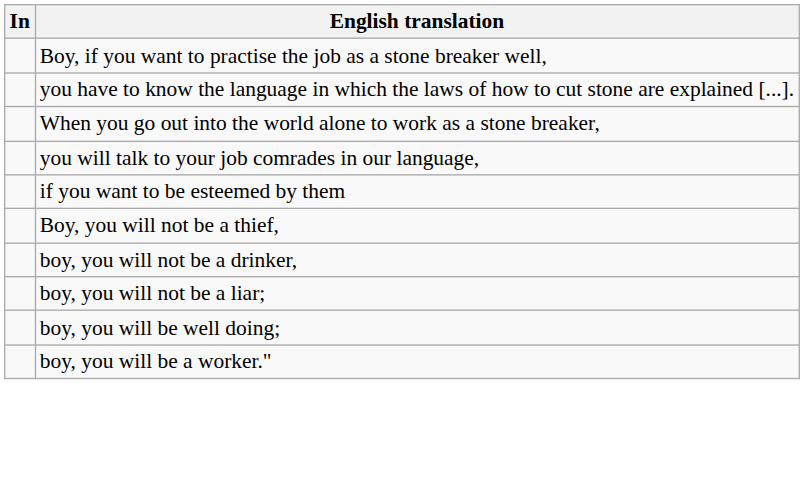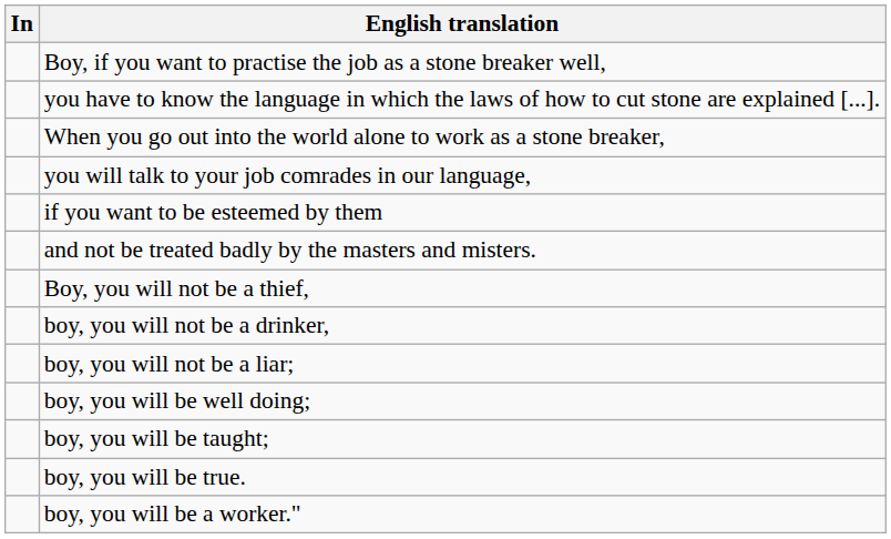 <table class="wikitable">
 <tr>
 <th><strong>In </strong></th>
 <th>English translation</th>
 </tr>
 <tr>
 <td></td>
 <td>Boy, if you want to practise the job as a stone breaker well,</td>
 </tr>
 <tr>
 <td></td>
 <td>you have to know the language in which the laws of how to cut stone are explained [...].</td>
 </tr>
 <tr>
 <td></td>
 <td>When you go out into the world alone to work as a stone breaker,</td>
 </tr>
 <tr>
 <td></td>
 <td>you will talk to your job comrades in our language,</td>
 </tr>
 <tr>
 <td></td>
 <td>if you want to be esteemed by them</td>
 </tr>
 <tr>
 <td></td>
+<td>and not be treated badly by the masters and misters.</td>
+</tr>
+<tr>
+<td></td>
 <td>Boy, you will not be a thief,</td>
 </tr>
 <tr>
 <td></td>
 <td>boy, you will not be a drinker,</td>
 </tr>
 <tr>
 <td></td>
 <td>boy, you will not be a liar;</td>
 </tr>
 <tr>
 <td></td>
 <td>boy, you will be well doing;</td>
 </tr>
 <tr>
 <td></td>
+<td>boy, you will be taught;</td>
+</tr>
+<tr>
+<td></td>
+<td>boy, you will be true.</td>
+</tr>
+<tr>
+<td></td>
 <td>boy, you will be a worker."</td>
 </tr>
 </table>
